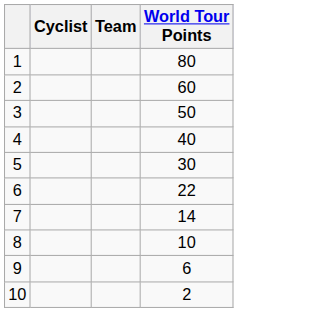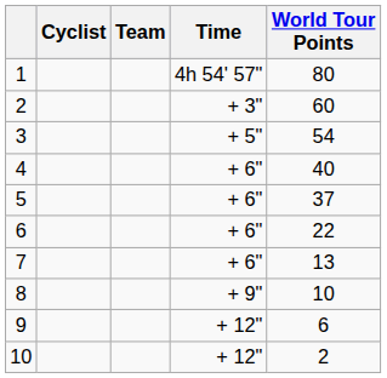 <table class="wikitable">
 <tr style="background:#ccccff;">
 <th></th>
 <th>Cyclist</th>
 <th>Team</th>
+<th>Time</th>
 <th><a href='#'>World Tour</a> <br>Points</th>
 </tr>
 <tr>
 <td align=center>1</td>
 <td></td>
 <td></td>
+<td align=right>4h 54' 57"</td>
 <td align=center>80</td>
 </tr>
 <tr>
 <td align=center>2</td>
 <td></td>
 <td></td>
+<td align=right>+ 3"</td>
 <td align=center>60</td>
 </tr>
 <tr>
 <td align=center>3</td>
 <td></td>
 <td></td>
-<td align=center>50</td>
+<td align=right>+ 5"</td>
+<td align=center>54</td>
 </tr>
 <tr>
 <td align=center>4</td>
 <td></td>
 <td></td>
+<td align=right>+ 6"</td>
 <td align=center>40</td>
 </tr>
 <tr>
 <td align=center>5</td>
 <td></td>
 <td></td>
-<td align=center>30</td>
+<td align=right>+ 6"</td>
+<td align=center>37</td>
 </tr>
 <tr>
 <td align=center>6</td>
 <td></td>
 <td></td>
+<td align=right>+ 6"</td>
 <td align=center>22</td>
 </tr>
 <tr>
 <td align=center>7</td>
 <td></td>
 <td></td>
-<td align=center>14</td>
+<td align=right>+ 6"</td>
+<td align=center>13</td>
 </tr>
 <tr>
 <td align=center>8</td>
 <td></td>
 <td></td>
+<td align=right>+ 9"</td>
 <td align=center>10</td>
 </tr>
 <tr>
 <td align=center>9</td>
 <td></td>
 <td></td>
+<td align=right>+ 12"</td>
 <td align=center>6</td>
 </tr>
 <tr>
 <td align=center>10</td>
 <td></td>
 <td></td>
+<td align=right>+ 12"</td>
 <td align=center>2</td>
 </tr>
 </table>
